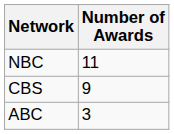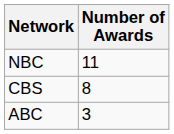 <table class="wikitable">
 <tr>
 <th>Network</th>
 <th>Number of<br>Awards</th>
 </tr>
 <tr>
 <td>NBC</td>
 <td>11</td>
 </tr>
 <tr>
 <td>CBS</td>
-<td>9</td>
+<td>8</td>
 </tr>
 <tr>
 <td>ABC</td>
 <td>3</td>
 </tr>
 </table>
